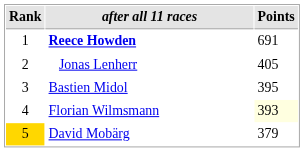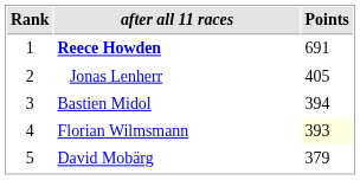 <table cellspacing="1" cellpadding="3" style="border:1px solid #aaa; font-size:86%;">
 <tr style="background:#e4e4e4;">
 <th style="border-bottom:1px solid #aaa; width:10px;">Rank</th>
 <th style="border-bottom:1px solid #aaa; width:200px;"><em>after all 11 races</em></th>
 <th style="border-bottom:1px solid #aaa; width:20px;">Points</th>
 </tr>
 <tr>
 <td align=center>1</td>
 <td><strong> <a href='#'>Reece Howden</a></strong></td>
 <td>691</td>
 </tr>
 <tr>
 <td align=center>2</td>
 <td>   <a href='#'>Jonas Lenherr</a></td>
 <td>405</td>
 </tr>
 <tr>
 <td align=center>3</td>
 <td> <a href='#'>Bastien Midol</a></td>
-<td>395</td>
+<td>394</td>
 </tr>
 <tr>
 <td align=center>4</td>
 <td> <a href='#'>Florian Wilmsmann</a></td>
 <td style="background: lightyellow;">393</td>
 </tr>
 <tr>
-<td align=center style="background: gold;">5</td>
+<td align=center>5</td>
 <td> <a href='#'>David Mobärg</a></td>
 <td>379</td>
 </tr>
 </table>
